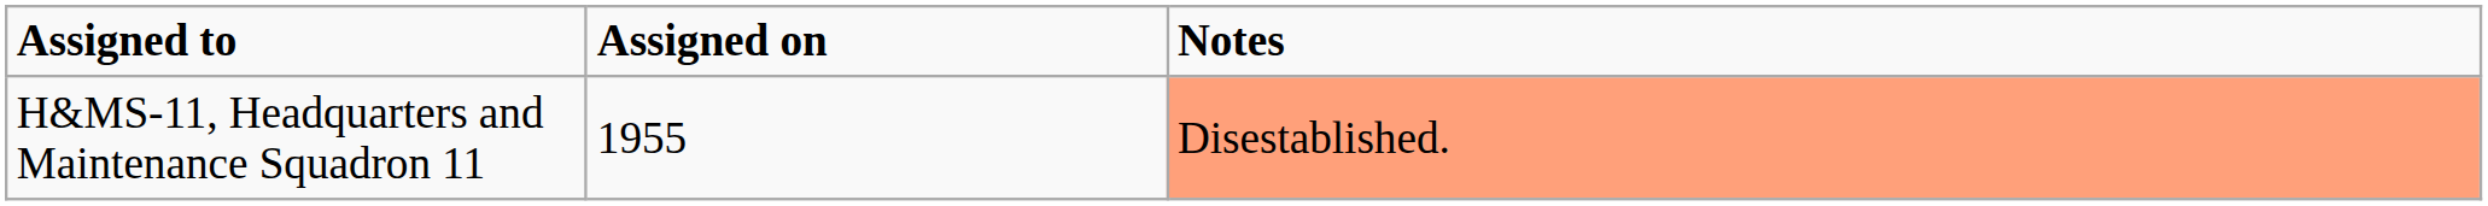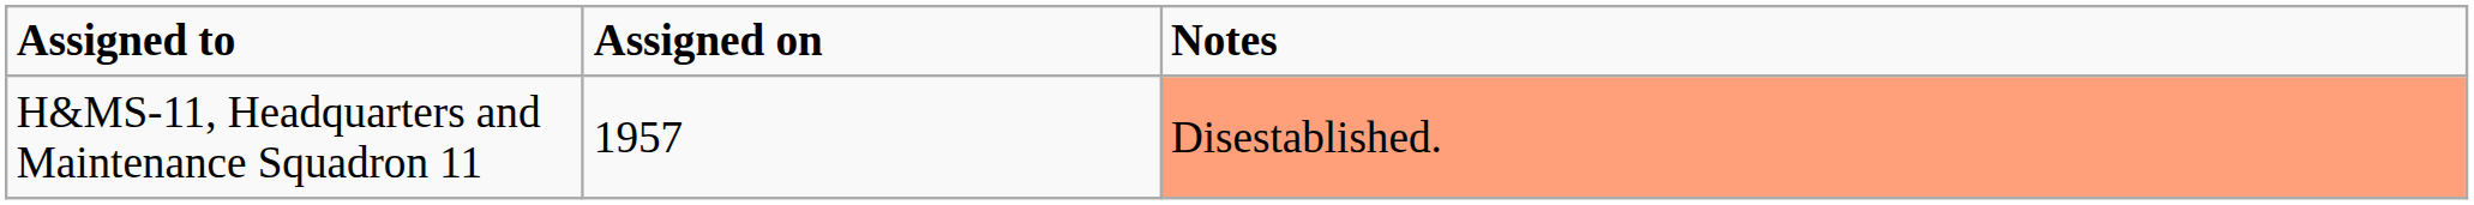 <table class="wikitable" style="width: 70%;">
 <tr>
 <td style="width: 200px;"><strong>Assigned to</strong></td>
 <td style="width: 200px;"><strong>Assigned on</strong></td>
 <td><strong>Notes</strong></td>
 </tr>
 <tr>
 <td>H&MS-11, Headquarters and Maintenance Squadron 11</td>
-<td>1955</td>
+<td>1957</td>
 <td style="background: lightsalmon;">Disestablished.</td>
 </tr>
 </table>
